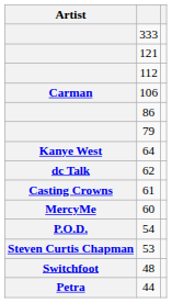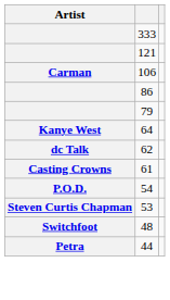 <table class="wikitable sortable plainrowheaders" border="1" style="text-align: center;">
 <tr>
 <th scope=col>Artist</th>
 <th scope=col></th>
 <th scope=col class="unsortable"></th>
 </tr>
 <tr>
 <th scope="row"></th>
 <td>333</td>
 <td style="text-align: center;"></td>
 </tr>
 <tr>
 <th scope="row"></th>
 <td>121</td>
-<td style="text-align: center;"></td>
-</tr>
-<tr>
-<th scope="row"></th>
-<td>112</td>
 <td style="text-align: center;"></td>
 </tr>
 <tr>
 <th scope="row"><a href='#'>Carman</a></th>
 <td>106</td>
 <td style="text-align: center;"></td>
 </tr>
 <tr>
 <th scope="row"></th>
 <td>86</td>
 <td style="text-align: center;"></td>
 </tr>
 <tr>
 <th scope="row"></th>
 <td>79</td>
 <td style="text-align: center;"></td>
 </tr>
 <tr>
 <th scope="row"><a href='#'>Kanye West</a></th>
 <td>64</td>
 <td style="text-align: center;"></td>
 </tr>
 <tr>
 <th scope="row"><a href='#'>dc Talk</a></th>
 <td>62</td>
 <td style="text-align: center;"></td>
 </tr>
 <tr>
 <th scope="row"><a href='#'>Casting Crowns</a></th>
 <td>61</td>
 <td style="text-align: center;"></td>
 </tr>
 <tr>
-<th scope="row"><a href='#'>MercyMe</a></th>
-<td>60</td>
-<td style="text-align: center;"></td>
-</tr>
-<tr>
 <th scope="row"><a href='#'>P.O.D.</a></th>
 <td>54</td>
 <td style="text-align: center;"></td>
 </tr>
 <tr>
 <th scope="row"><a href='#'>Steven Curtis Chapman</a></th>
 <td>53</td>
 <td style="text-align: center;"></td>
 </tr>
 <tr>
 <th scope="row"><a href='#'>Switchfoot</a></th>
 <td>48</td>
 <td style="text-align: center;"></td>
 </tr>
 <tr>
 <th scope="row"><a href='#'>Petra</a></th>
 <td>44</td>
 <td style="text-align: center;"></td>
 </tr>
 </table>
